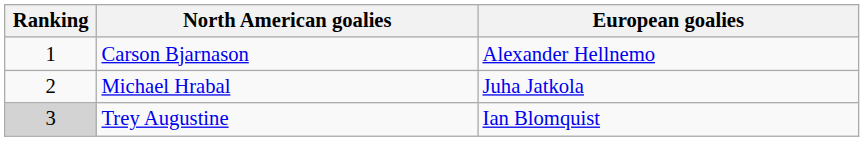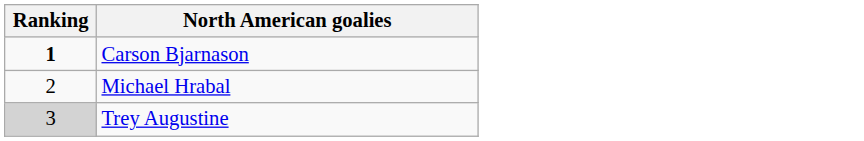 <table class="wikitable">
 <tr>
 <th style="width:4em;">Ranking</th>
 <th style="width:18em;">North American goalies</th>
-<th style="width:18em;">European goalies</th>
 </tr>
 <tr>
-<td style="text-align:center;">1</td>
+<td style="text-align:center;"><strong>1</strong></td>
 <td> <a href='#'>Carson Bjarnason</a></td>
-<td> <a href='#'>Alexander Hellnemo</a></td>
 </tr>
 <tr>
 <td style="text-align:center;">2</td>
 <td> <a href='#'>Michael Hrabal</a></td>
-<td> <a href='#'>Juha Jatkola</a></td>
 </tr>
 <tr>
 <td style="background: lightgrey; text-align:center;">3</td>
 <td> <a href='#'>Trey Augustine</a></td>
-<td> <a href='#'>Ian Blomquist</a></td>
 </tr>
 </table>
